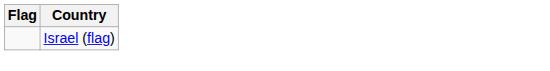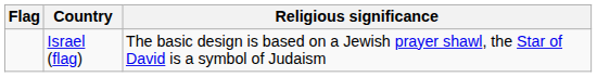 <table class="wikitable">
 <tr>
 <th>Flag</th>
 <th>Country</th>
+<th>Religious significance</th>
 </tr>
 <tr>
 <td></td>
 <td><a href='#'>Israel</a> (<a href='#'>flag</a>)</td>
+<td>The basic design is based on a Jewish <a href='#'>prayer shawl</a>, the <a href='#'>Star of David</a> is a symbol of Judaism</td>
 </tr>
 </table>
